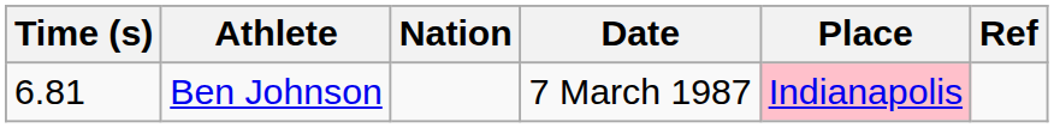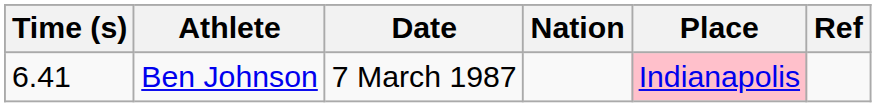 <table class="wikitable">
 <tr>
 <th>Time (s)</th>
 <th>Athlete</th>
+<th>Date</th>
 <th>Nation</th>
-<th>Date</th>
 <th>Place</th>
 <th>Ref</th>
 </tr>
 <tr>
-<td>6.81</td>
+<td>6.41</td>
 <td><a href='#'>Ben Johnson</a></td>
+<td>7 March 1987</td>
 <td></td>
-<td>7 March 1987</td>
 <td align=left style="background: pink;"><a href='#'>Indianapolis</a></td>
 <td></td>
 </tr>
 </table>
